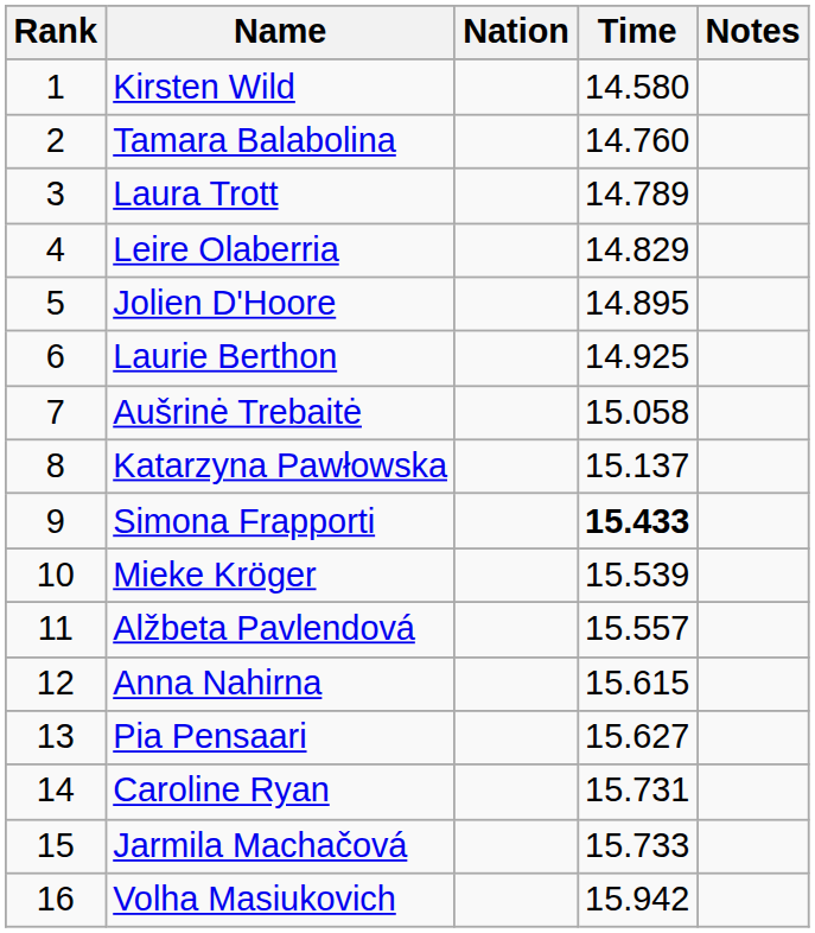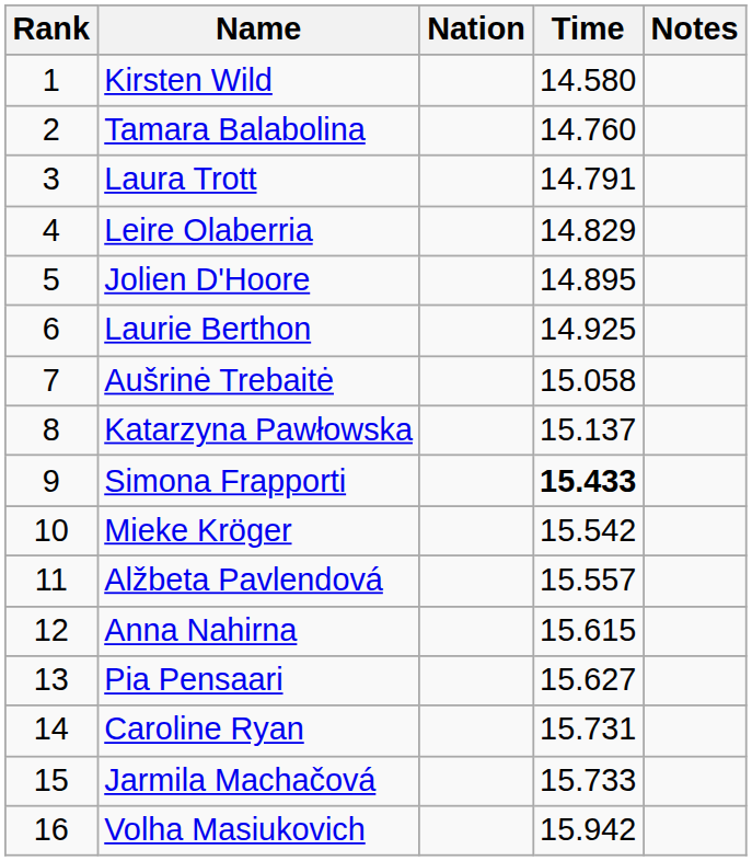 <table class="wikitable sortable" style="text-align:center">
 <tr>
 <th>Rank</th>
 <th>Name</th>
 <th>Nation</th>
 <th>Time</th>
 <th>Notes</th>
 </tr>
 <tr>
 <td>1</td>
 <td align=left><a href='#'>Kirsten Wild</a></td>
 <td align=left></td>
 <td>14.580</td>
 <td></td>
 </tr>
 <tr>
 <td>2</td>
 <td align=left><a href='#'>Tamara Balabolina</a></td>
 <td align=left></td>
 <td>14.760</td>
 <td></td>
 </tr>
 <tr>
 <td>3</td>
 <td align=left><a href='#'>Laura Trott</a></td>
 <td align=left></td>
-<td>14.789</td>
+<td>14.791</td>
 <td></td>
 </tr>
 <tr>
 <td>4</td>
 <td align=left><a href='#'>Leire Olaberria</a></td>
 <td align=left></td>
 <td>14.829</td>
 <td></td>
 </tr>
 <tr>
 <td>5</td>
 <td align=left><a href='#'>Jolien D'Hoore</a></td>
 <td align=left></td>
 <td>14.895</td>
 <td></td>
 </tr>
 <tr>
 <td>6</td>
 <td align=left><a href='#'>Laurie Berthon</a></td>
 <td align=left></td>
 <td>14.925</td>
 <td></td>
 </tr>
 <tr>
 <td>7</td>
 <td align=left><a href='#'>Aušrinė Trebaitė</a></td>
 <td align=left></td>
 <td>15.058</td>
 <td></td>
 </tr>
 <tr>
 <td>8</td>
 <td align=left><a href='#'>Katarzyna Pawłowska</a></td>
 <td align=left></td>
 <td>15.137</td>
 <td></td>
 </tr>
 <tr>
 <td>9</td>
 <td align=left><a href='#'>Simona Frapporti</a></td>
 <td align=left></td>
 <td><strong>15.433</strong></td>
 <td></td>
 </tr>
 <tr>
 <td>10</td>
 <td align=left><a href='#'>Mieke Kröger</a></td>
 <td align=left></td>
-<td>15.539</td>
+<td>15.542</td>
 <td></td>
 </tr>
 <tr>
 <td>11</td>
 <td align=left><a href='#'>Alžbeta Pavlendová</a></td>
 <td align=left></td>
 <td>15.557</td>
 <td></td>
 </tr>
 <tr>
 <td>12</td>
 <td align=left><a href='#'>Anna Nahirna</a></td>
 <td align=left></td>
 <td>15.615</td>
 <td></td>
 </tr>
 <tr>
 <td>13</td>
 <td align=left><a href='#'>Pia Pensaari</a></td>
 <td align=left></td>
 <td>15.627</td>
 <td></td>
 </tr>
 <tr>
 <td>14</td>
 <td align=left><a href='#'>Caroline Ryan</a></td>
 <td align=left></td>
 <td>15.731</td>
 <td></td>
 </tr>
 <tr>
 <td>15</td>
 <td align=left><a href='#'>Jarmila Machačová</a></td>
 <td align=left></td>
 <td>15.733</td>
 <td></td>
 </tr>
 <tr>
 <td>16</td>
 <td align=left><a href='#'>Volha Masiukovich</a></td>
 <td align=left></td>
 <td>15.942</td>
 <td></td>
 </tr>
 </table>
